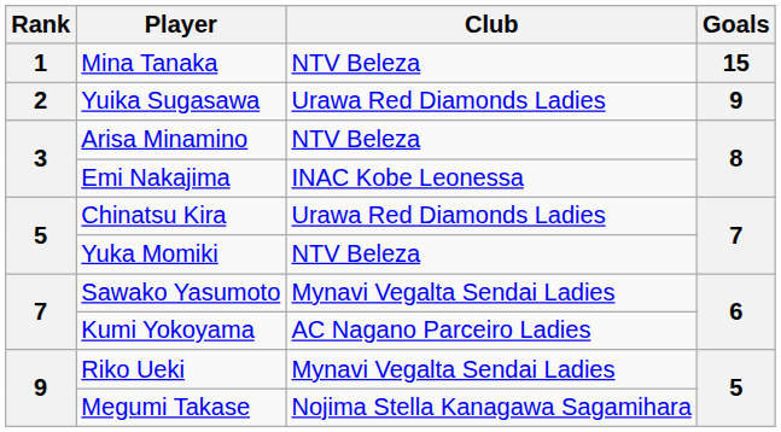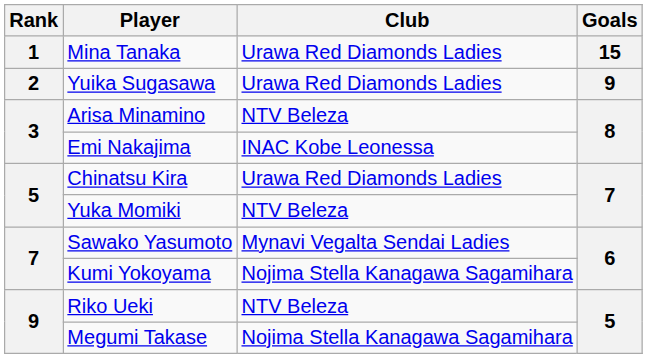 <table class="wikitable" style="text-align: left;">
 <tr>
 <th>Rank</th>
 <th>Player</th>
 <th>Club</th>
 <th>Goals</th>
 </tr>
 <tr>
 <th>1</th>
 <td> <a href='#'>Mina Tanaka</a></td>
-<td><a href='#'>NTV Beleza</a></td>
+<td><a href='#'>Urawa Red Diamonds Ladies</a></td>
 <th>15</th>
 </tr>
 <tr>
 <th>2</th>
 <td> <a href='#'>Yuika Sugasawa</a></td>
 <td><a href='#'>Urawa Red Diamonds Ladies</a></td>
 <th>9</th>
 </tr>
 <tr>
 <th rowspan=2>3</th>
 <td> <a href='#'>Arisa Minamino</a></td>
 <td><a href='#'>NTV Beleza</a></td>
 <th rowspan=2>8</th>
 </tr>
 <tr>
 <td> <a href='#'>Emi Nakajima</a></td>
 <td><a href='#'>INAC Kobe Leonessa</a></td>
 </tr>
 <tr>
 <th rowspan=2>5</th>
 <td> <a href='#'>Chinatsu Kira</a></td>
 <td><a href='#'>Urawa Red Diamonds Ladies</a></td>
 <th rowspan=2>7</th>
 </tr>
 <tr>
 <td> <a href='#'>Yuka Momiki</a></td>
 <td><a href='#'>NTV Beleza</a></td>
 </tr>
 <tr>
 <th rowspan=2>7</th>
 <td> <a href='#'>Sawako Yasumoto</a></td>
 <td><a href='#'>Mynavi Vegalta Sendai Ladies</a></td>
 <th rowspan=2>6</th>
 </tr>
 <tr>
 <td> <a href='#'>Kumi Yokoyama</a></td>
-<td><a href='#'>AC Nagano Parceiro Ladies</a></td>
+<td><a href='#'>Nojima Stella Kanagawa Sagamihara</a></td>
 </tr>
 <tr>
 <th rowspan=2>9</th>
 <td> <a href='#'>Riko Ueki</a></td>
-<td><a href='#'>Mynavi Vegalta Sendai Ladies</a></td>
+<td><a href='#'>NTV Beleza</a></td>
 <th rowspan=2>5</th>
 </tr>
 <tr>
 <td> <a href='#'>Megumi Takase</a></td>
 <td><a href='#'>Nojima Stella Kanagawa Sagamihara</a></td>
 </tr>
 </table>
